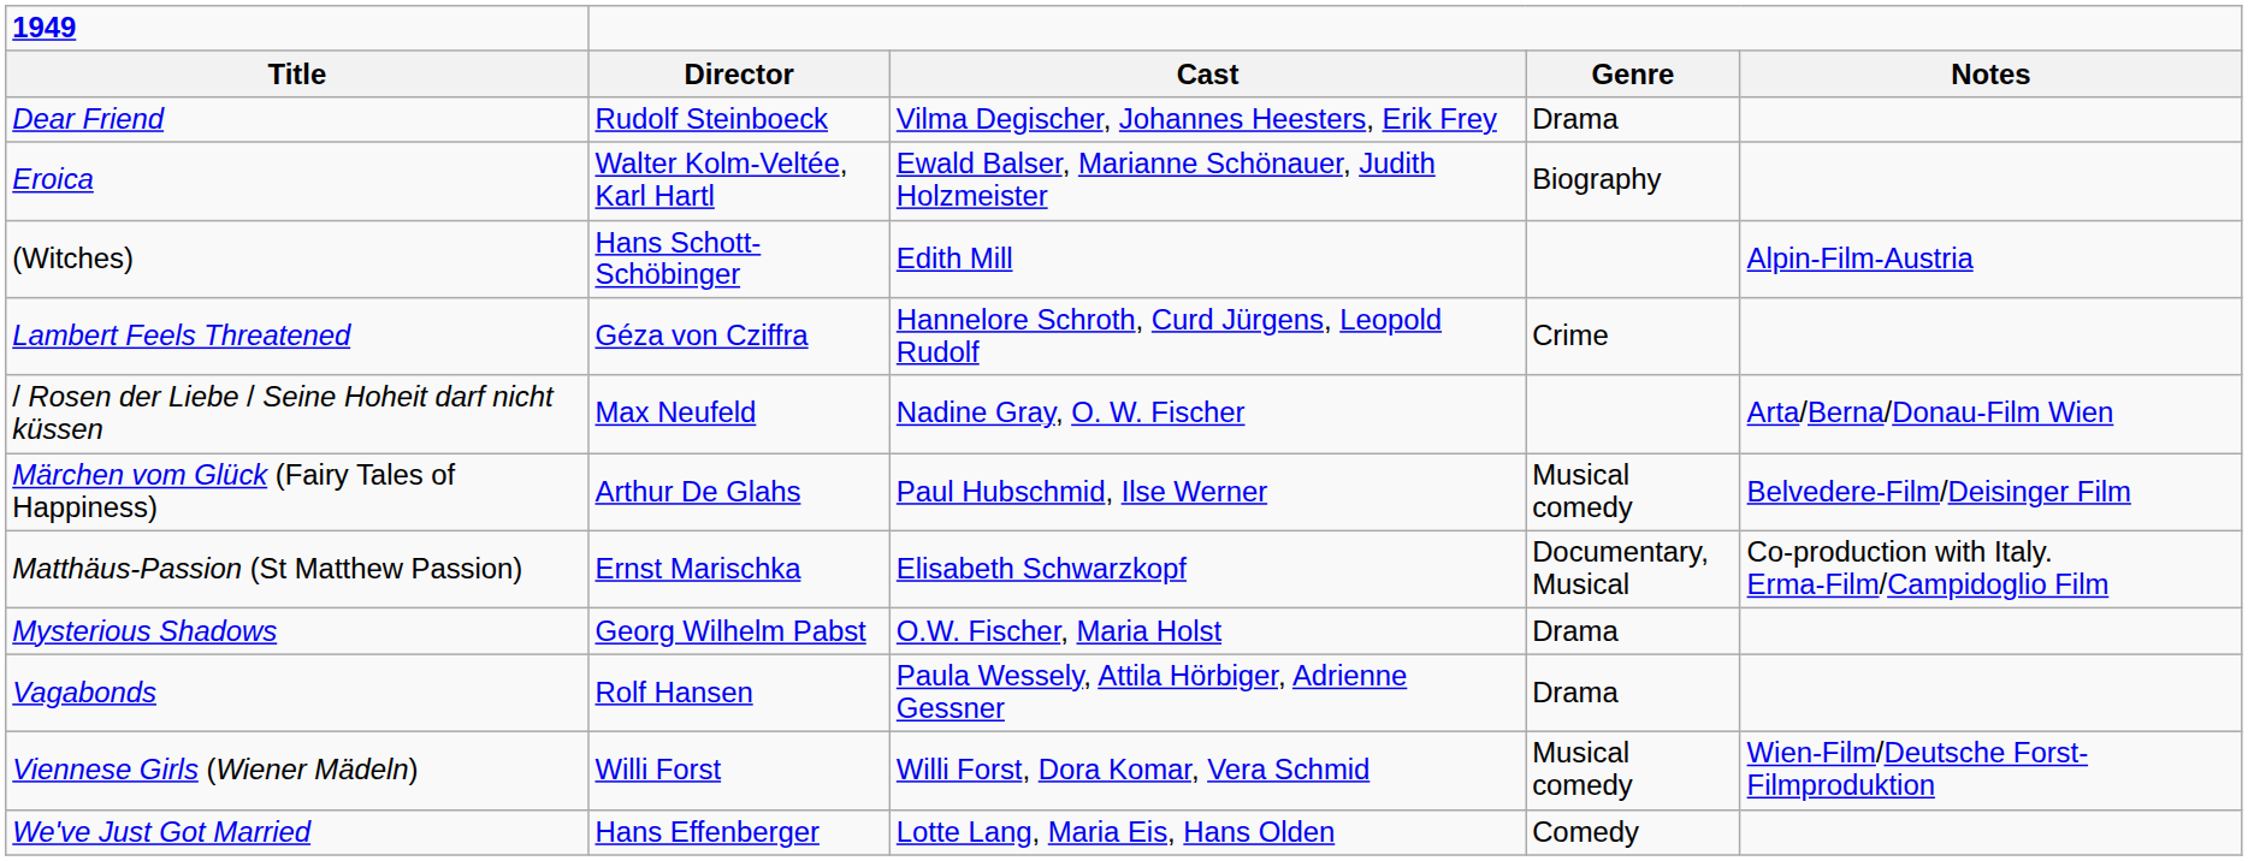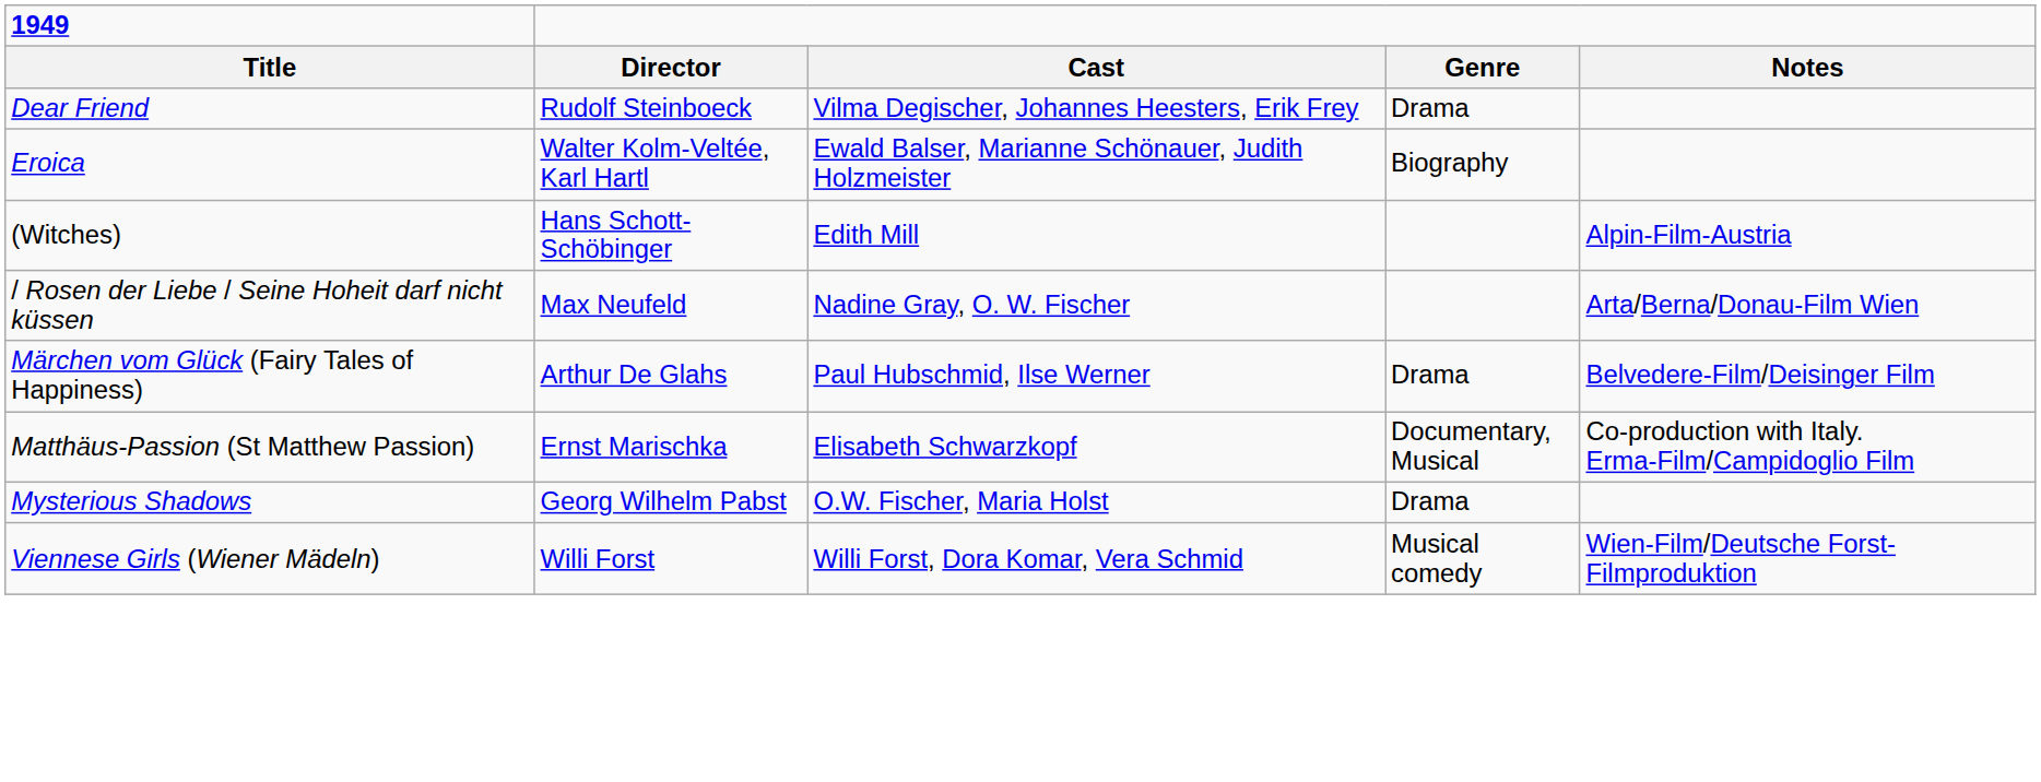 <table class="wikitable">
 <tr>
 <td><strong><a href='#'>1949</a></strong></td>
 </tr>
 <tr>
 <th>Title</th>
 <th>Director</th>
 <th>Cast</th>
 <th>Genre</th>
 <th>Notes</th>
 </tr>
 <tr>
 <td><em><a href='#'>Dear Friend</a></em></td>
 <td><a href='#'>Rudolf Steinboeck</a></td>
 <td><a href='#'>Vilma Degischer</a>, <a href='#'>Johannes Heesters</a>, <a href='#'>Erik Frey</a></td>
 <td>Drama</td>
 <td></td>
 </tr>
 <tr>
 <td><em><a href='#'>Eroica</a></em></td>
 <td><a href='#'>Walter Kolm-Veltée</a>, <br> <a href='#'>Karl Hartl</a></td>
 <td><a href='#'>Ewald Balser</a>, <a href='#'>Marianne Schönauer</a>, <a href='#'>Judith Holzmeister</a></td>
 <td>Biography</td>
 <td></td>
 </tr>
 <tr>
 <td><em></em> (Witches)</td>
 <td><a href='#'>Hans Schott-Schöbinger</a></td>
 <td><a href='#'>Edith Mill</a></td>
 <td></td>
 <td><a href='#'>Alpin-Film-Austria</a></td>
 </tr>
 <tr>
-<td><em><a href='#'>Lambert Feels Threatened</a></em></td>
-<td><a href='#'>Géza von Cziffra</a></td>
-<td><a href='#'>Hannelore Schroth</a>, <a href='#'>Curd Jürgens</a>, <a href='#'>Leopold Rudolf</a></td>
-<td>Crime</td>
-<td></td>
-</tr>
-<tr>
 <td><em></em> / <em>Rosen der Liebe</em> / <em> 	Seine Hoheit darf nicht küssen</em></td>
 <td><a href='#'>Max Neufeld</a></td>
 <td><a href='#'>Nadine Gray</a>, <a href='#'>O. W. Fischer</a></td>
 <td></td>
 <td><a href='#'>Arta</a>/<a href='#'>Berna</a>/<a href='#'>Donau-Film Wien</a></td>
 </tr>
 <tr>
 <td><em><a href='#'>Märchen vom Glück</a></em> (Fairy Tales of Happiness)</td>
 <td><a href='#'>Arthur De Glahs</a></td>
 <td><a href='#'>Paul Hubschmid</a>, <a href='#'>Ilse Werner</a></td>
-<td>Musical comedy</td>
+<td>Drama</td>
 <td><a href='#'>Belvedere-Film</a>/<a href='#'>Deisinger Film</a></td>
 </tr>
 <tr>
 <td><em>Matthäus-Passion</em> (St Matthew Passion)</td>
 <td><a href='#'>Ernst Marischka</a></td>
 <td><a href='#'>Elisabeth Schwarzkopf</a></td>
 <td>Documentary, <br> Musical</td>
 <td>Co-production with Italy. <br> <a href='#'>Erma-Film</a>/<a href='#'>Campidoglio Film</a></td>
 </tr>
 <tr>
 <td><em><a href='#'>Mysterious Shadows</a></em></td>
 <td><a href='#'>Georg Wilhelm Pabst</a></td>
 <td><a href='#'>O.W. Fischer</a>, <a href='#'>Maria Holst</a></td>
 <td>Drama</td>
 <td></td>
 </tr>
 <tr>
-<td><em><a href='#'>Vagabonds</a></em></td>
-<td><a href='#'>Rolf Hansen</a></td>
-<td><a href='#'>Paula Wessely</a>, <a href='#'>Attila Hörbiger</a>, <a href='#'>Adrienne Gessner</a></td>
-<td>Drama</td>
-<td></td>
-</tr>
-<tr>
 <td><em><a href='#'>Viennese Girls</a></em> (<em>Wiener Mädeln</em>)</td>
 <td><a href='#'>Willi Forst</a></td>
 <td><a href='#'>Willi Forst</a>, <a href='#'>Dora Komar</a>, <a href='#'>Vera Schmid</a></td>
 <td>Musical comedy</td>
 <td><a href='#'>Wien-Film</a>/<a href='#'>Deutsche Forst-Filmproduktion</a></td>
 </tr>
-<tr>
-<td><em><a href='#'>We've Just Got Married</a></em></td>
-<td><a href='#'>Hans Effenberger</a></td>
-<td><a href='#'>Lotte Lang</a>, <a href='#'>Maria Eis</a>, <a href='#'>Hans Olden</a></td>
-<td>Comedy</td>
-<td></td>
-</tr>
 </table>
